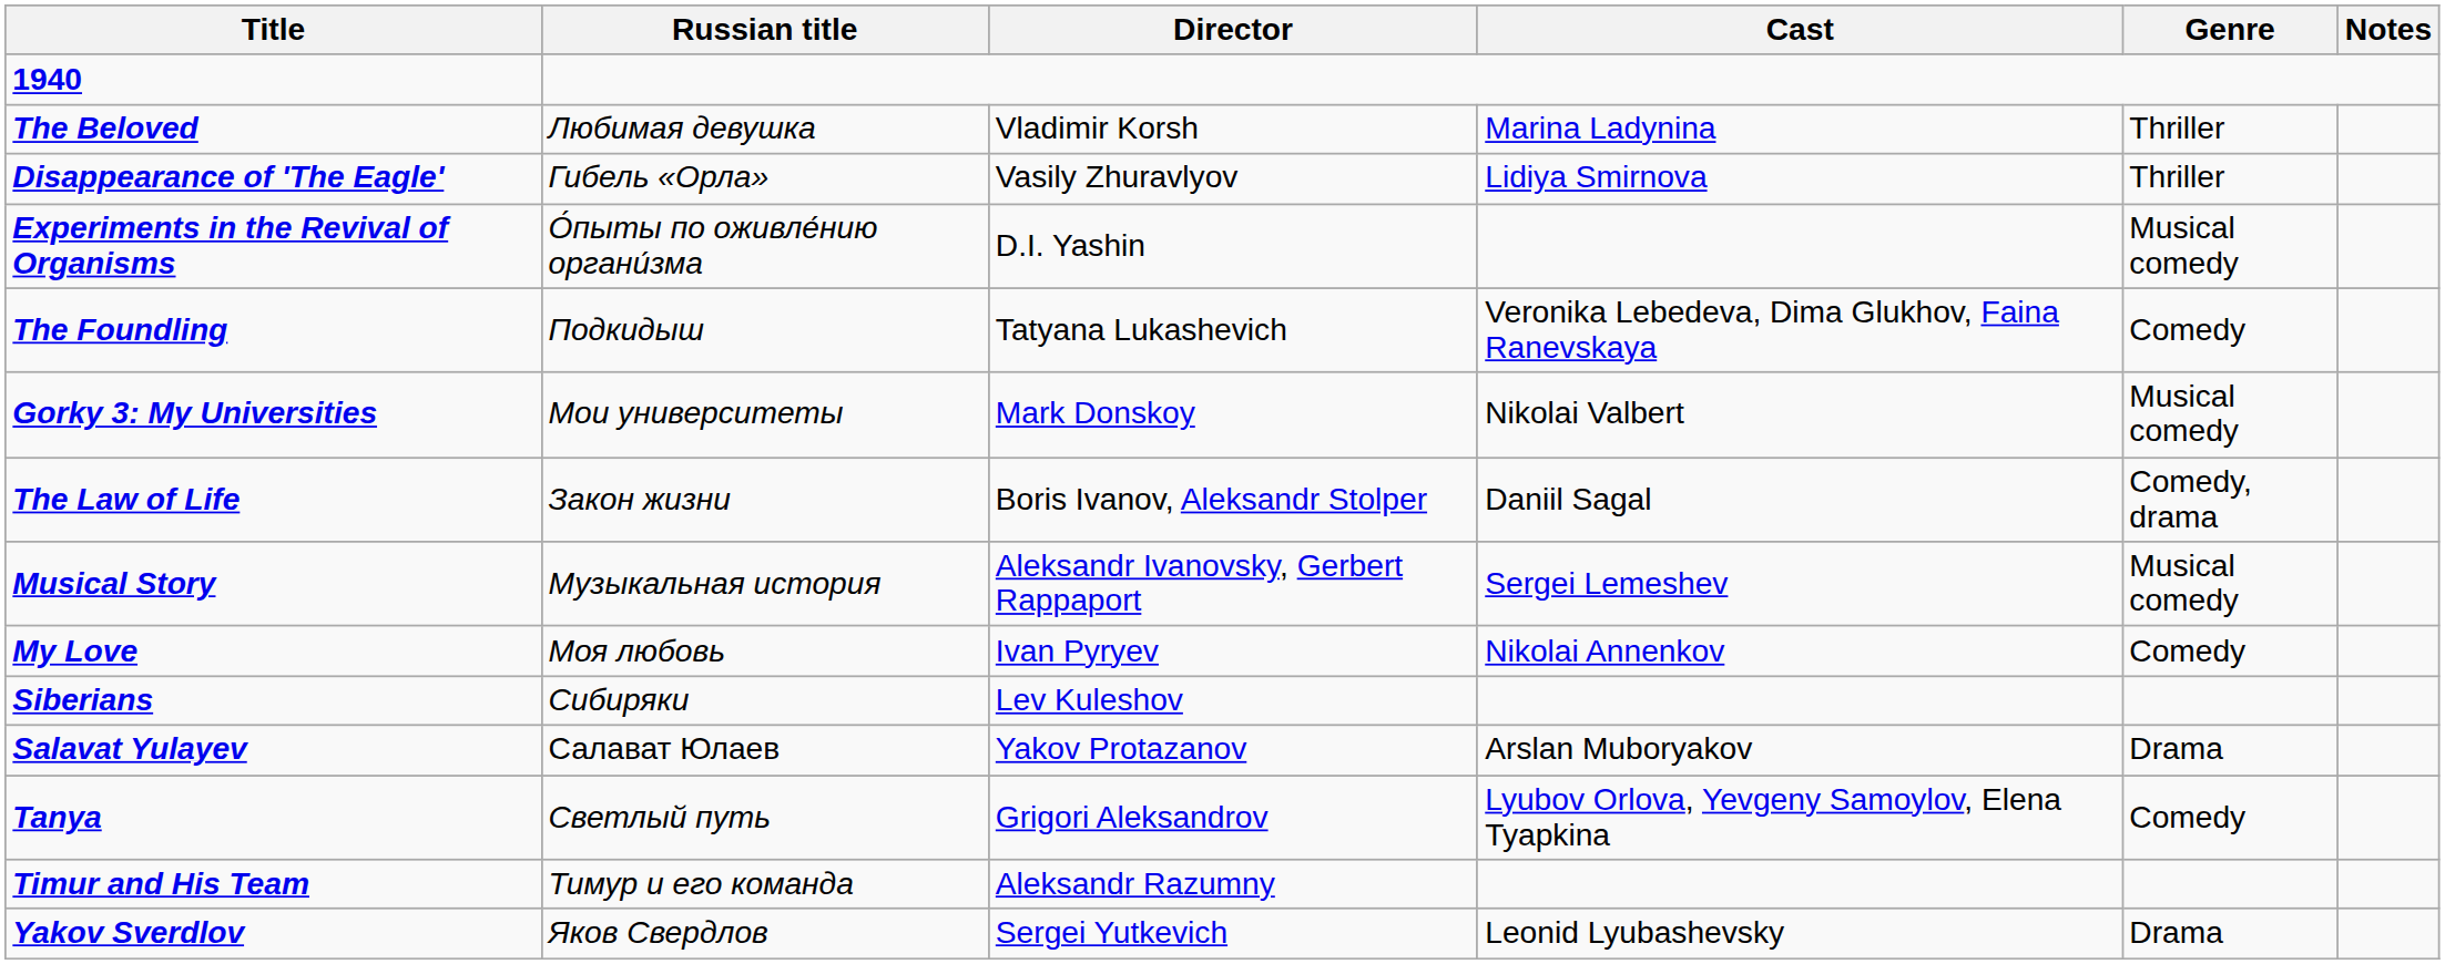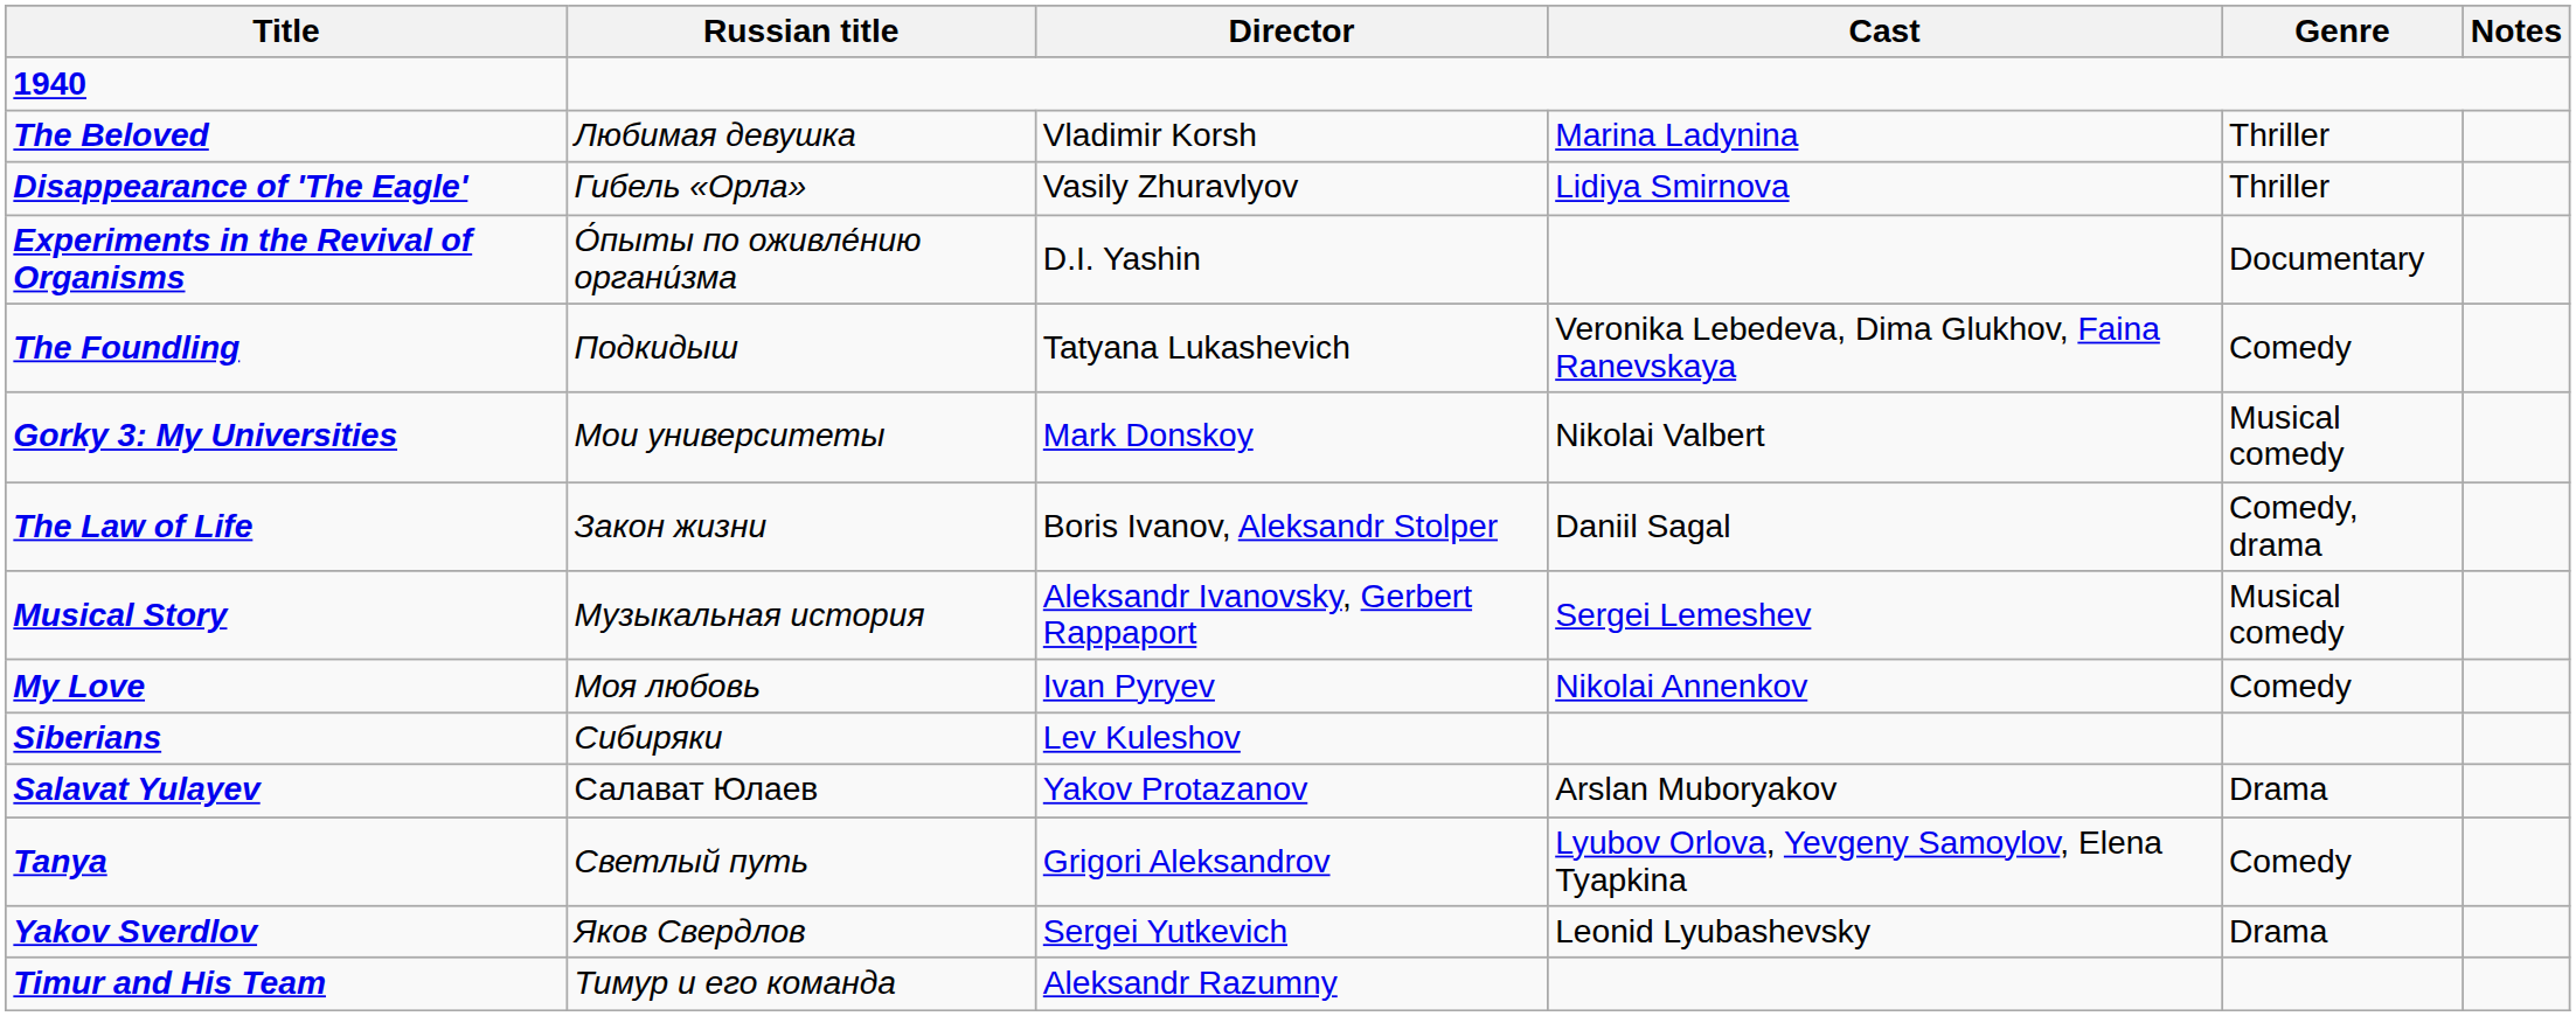 <table class="wikitable">
 <tr>
 <th>Title</th>
 <th>Russian title</th>
 <th>Director</th>
 <th>Cast</th>
 <th>Genre</th>
 <th>Notes</th>
 </tr>
 <tr>
 <td><strong><a href='#'>1940</a></strong></td>
 </tr>
 <tr>
 <td><strong><em><a href='#'>The Beloved</a></em></strong></td>
 <td><em>Любимая девушка</em></td>
 <td>Vladimir Korsh</td>
 <td><a href='#'>Marina Ladynina</a></td>
 <td>Thriller</td>
 <td></td>
 </tr>
 <tr>
 <td><strong><em><a href='#'>Disappearance of 'The Eagle'</a></em></strong></td>
 <td><em>Гибель «Орла»</em></td>
 <td>Vasily Zhuravlyov</td>
 <td><a href='#'>Lidiya Smirnova</a></td>
 <td>Thriller</td>
 <td></td>
 </tr>
 <tr>
 <td><strong><em><a href='#'>Experiments in the Revival of Organisms</a></em></strong></td>
 <td><em>О́пыты по оживле́нию органи́зма</em></td>
 <td>D.I. Yashin</td>
 <td></td>
-<td>Musical comedy</td>
+<td>Documentary</td>
 <td></td>
 </tr>
 <tr>
 <td><strong><em><a href='#'>The Foundling</a></em></strong></td>
 <td><em>Подкидыш</em></td>
 <td>Tatyana Lukashevich</td>
 <td>Veronika Lebedeva, Dima Glukhov, <a href='#'>Faina Ranevskaya</a></td>
 <td>Comedy</td>
 <td></td>
 </tr>
 <tr>
 <td><strong><em><a href='#'>Gorky 3: My Universities</a></em></strong></td>
 <td><em>Мои университеты</em></td>
 <td><a href='#'>Mark Donskoy</a></td>
 <td>Nikolai Valbert</td>
 <td>Musical comedy</td>
 <td></td>
 </tr>
 <tr>
 <td><strong><em><a href='#'>The Law of Life</a></em></strong></td>
 <td><em>Закон жизни</em></td>
 <td>Boris Ivanov, <a href='#'>Aleksandr Stolper</a></td>
 <td>Daniil Sagal</td>
 <td>Comedy, drama</td>
 <td></td>
 </tr>
 <tr>
 <td><strong><em><a href='#'>Musical Story</a></em></strong></td>
 <td><em>Музыкальная история</em></td>
 <td><a href='#'>Aleksandr Ivanovsky</a>, <a href='#'>Gerbert Rappaport</a></td>
 <td><a href='#'>Sergei Lemeshev</a></td>
 <td>Musical comedy</td>
 <td></td>
 </tr>
 <tr>
 <td><strong><em><a href='#'>My Love</a></em></strong></td>
 <td><em>Моя любовь</em></td>
 <td><a href='#'>Ivan Pyryev</a></td>
 <td><a href='#'>Nikolai Annenkov</a></td>
 <td>Comedy</td>
 <td></td>
 </tr>
 <tr>
 <td><strong><em><a href='#'>Siberians</a></em></strong></td>
 <td><em>Сибиряки</em></td>
 <td><a href='#'>Lev Kuleshov</a></td>
 <td></td>
 <td></td>
 <td></td>
 </tr>
 <tr>
 <td><strong><em><a href='#'>Salavat Yulayev</a></em></strong></td>
 <td>Салават Юлаев</td>
 <td><a href='#'>Yakov Protazanov</a></td>
 <td>Arslan Muboryakov</td>
 <td>Drama</td>
 <td></td>
 </tr>
 <tr>
 <td><strong><em><a href='#'>Tanya</a></em></strong></td>
 <td><em>Светлый путь</em></td>
 <td><a href='#'>Grigori Aleksandrov</a></td>
 <td><a href='#'>Lyubov Orlova</a>, <a href='#'>Yevgeny Samoylov</a>, Elena Tyapkina</td>
 <td>Comedy</td>
 <td></td>
 </tr>
 <tr>
+<td><strong><em><a href='#'>Yakov Sverdlov</a></em></strong></td>
+<td><em>Яков Свердлов</em></td>
+<td><a href='#'>Sergei Yutkevich</a></td>
+<td>Leonid Lyubashevsky</td>
+<td>Drama</td>
+<td></td>
+</tr>
+<tr>
 <td><strong><em><a href='#'>Timur and His Team</a></em></strong></td>
 <td><em>Тимур и его команда</em></td>
 <td><a href='#'>Aleksandr Razumny</a></td>
 <td></td>
 <td></td>
 <td></td>
 </tr>
 <tr>
-<td><strong><em><a href='#'>Yakov Sverdlov</a></em></strong></td>
-<td><em>Яков Свердлов</em></td>
-<td><a href='#'>Sergei Yutkevich</a></td>
-<td>Leonid Lyubashevsky</td>
-<td>Drama</td>
-<td></td>
-</tr>
-<tr>
 </tr>
 </table>
